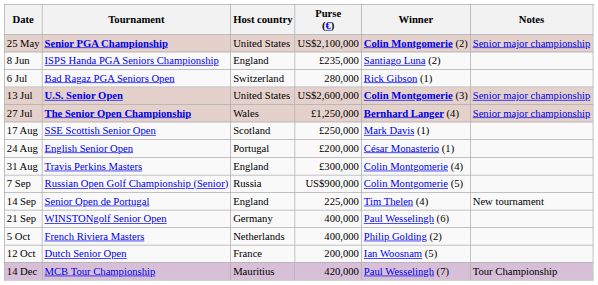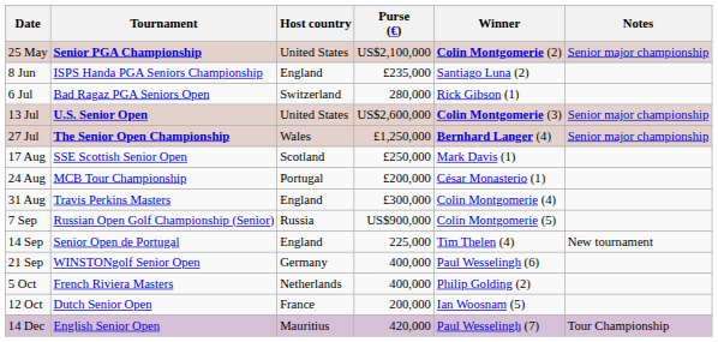 <table class="wikitable" style="font-size:95%">
 <tr>
 <th>Date</th>
 <th>Tournament</th>
 <th>Host country</th>
 <th>Purse<br>(<a href='#'>€</a>)</th>
 <th>Winner</th>
 <th>Notes</th>
 </tr>
 <tr style="background:#e5d1cb;">
 <td>25 May</td>
 <td><strong><a href='#'>Senior PGA Championship</a></strong></td>
 <td>United States</td>
 <td align=right>US$2,100,000</td>
 <td> <strong><a href='#'>Colin Montgomerie</a></strong> (2)</td>
 <td><a href='#'>Senior major championship</a></td>
 </tr>
 <tr>
 <td>8 Jun</td>
 <td><a href='#'>ISPS Handa PGA Seniors Championship</a></td>
 <td>England</td>
 <td align=right>£235,000</td>
 <td> <a href='#'>Santiago Luna</a> (2)</td>
 <td></td>
 </tr>
 <tr>
 <td>6 Jul</td>
 <td><a href='#'>Bad Ragaz PGA Seniors Open</a></td>
 <td>Switzerland</td>
 <td align=right>280,000</td>
 <td> <a href='#'>Rick Gibson</a> (1)</td>
 <td></td>
 </tr>
 <tr style="background:#e5d1cb;">
 <td>13 Jul</td>
 <td><strong><a href='#'>U.S. Senior Open</a></strong></td>
 <td>United States</td>
 <td align=right>US$2,600,000</td>
 <td> <strong><a href='#'>Colin Montgomerie</a></strong> (3)</td>
 <td><a href='#'>Senior major championship</a></td>
 </tr>
 <tr style="background:#e5d1cb;">
 <td>27 Jul</td>
 <td><strong><a href='#'>The Senior Open Championship</a></strong></td>
 <td>Wales</td>
 <td align=right>£1,250,000</td>
 <td> <strong><a href='#'>Bernhard Langer</a></strong> (4)</td>
 <td><a href='#'>Senior major championship</a></td>
 </tr>
 <tr>
 <td>17 Aug</td>
 <td><a href='#'>SSE Scottish Senior Open</a></td>
 <td>Scotland</td>
 <td align=right>£250,000</td>
 <td> <a href='#'>Mark Davis</a> (1)</td>
 <td></td>
 </tr>
 <tr>
 <td>24 Aug</td>
-<td><a href='#'>English Senior Open</a></td>
+<td><a href='#'>MCB Tour Championship</a></td>
 <td>Portugal</td>
 <td align=right>£200,000</td>
 <td> <a href='#'>César Monasterio</a> (1)</td>
 <td></td>
 </tr>
 <tr>
 <td>31 Aug</td>
 <td><a href='#'>Travis Perkins Masters</a></td>
 <td>England</td>
 <td align=right>£300,000</td>
 <td> <a href='#'>Colin Montgomerie</a> (4)</td>
 <td></td>
 </tr>
 <tr>
 <td>7 Sep</td>
 <td><a href='#'>Russian Open Golf Championship (Senior)</a></td>
 <td>Russia</td>
 <td align=right>US$900,000</td>
 <td> <a href='#'>Colin Montgomerie</a> (5)</td>
 <td></td>
 </tr>
 <tr>
 <td>14 Sep</td>
 <td><a href='#'>Senior Open de Portugal</a></td>
 <td>England</td>
 <td align=right>225,000</td>
 <td> <a href='#'>Tim Thelen</a> (4)</td>
 <td>New tournament</td>
 </tr>
 <tr>
 <td>21 Sep</td>
 <td><a href='#'>WINSTONgolf Senior Open</a></td>
 <td>Germany</td>
 <td align=right>400,000</td>
 <td> <a href='#'>Paul Wesselingh</a> (6)</td>
 <td></td>
 </tr>
 <tr>
 <td>5 Oct</td>
 <td><a href='#'>French Riviera Masters</a></td>
 <td>Netherlands</td>
 <td align=right>400,000</td>
 <td> <a href='#'>Philip Golding</a> (2)</td>
 <td></td>
 </tr>
 <tr>
 <td>12 Oct</td>
 <td><a href='#'>Dutch Senior Open</a></td>
 <td>France</td>
 <td align=right>200,000</td>
 <td> <a href='#'>Ian Woosnam</a> (5)</td>
 <td></td>
 </tr>
 <tr style="background:thistle;">
 <td>14 Dec</td>
-<td><a href='#'>MCB Tour Championship</a></td>
+<td><a href='#'>English Senior Open</a></td>
 <td>Mauritius</td>
 <td align=right>420,000</td>
 <td> <a href='#'>Paul Wesselingh</a> (7)</td>
 <td>Tour Championship</td>
 </tr>
 </table>
